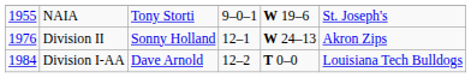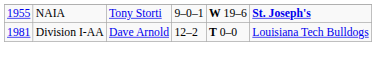 <table class="wikitable">
 <tr>
 </tr>
 <tr>
 <td><a href='#'>1955</a></td>
 <td>NAIA</td>
 <td><a href='#'>Tony Storti</a></td>
 <td>9–0–1</td>
 <td><strong>W</strong> 19–6</td>
-<td><a href='#'>St. Joseph's</a></td>
+<td><strong><a href='#'>St. Joseph's</a></strong></td>
 </tr>
 <tr>
-<td><a href='#'>1976</a></td>
-<td>Division II</td>
-<td><a href='#'>Sonny Holland</a></td>
-<td>12–1</td>
-<td><strong>W</strong> 24–13</td>
-<td><a href='#'>Akron Zips</a></td>
-</tr>
-<tr>
-<td><a href='#'>1984</a></td>
+<td><a href='#'>1981</a></td>
 <td>Division I-AA</td>
 <td><a href='#'>Dave Arnold</a></td>
 <td>12–2</td>
 <td><strong>T</strong> 0–0</td>
 <td><a href='#'>Louisiana Tech Bulldogs</a></td>
 </tr>
 </table>
